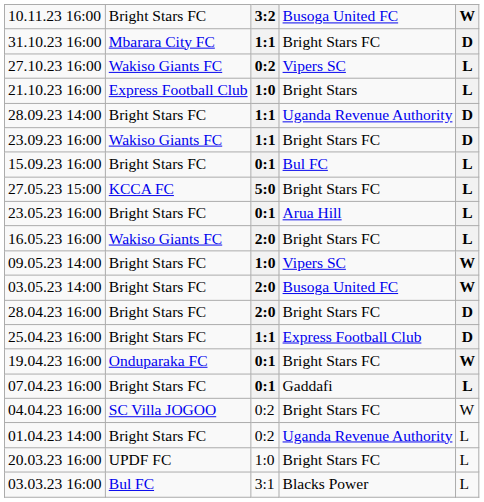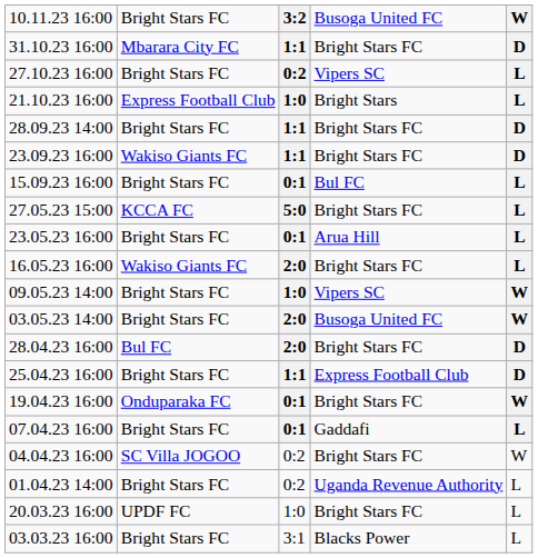 <table class="wikitable">
 <tr>
 <td>10.11.23 16:00</td>
 <td>Bright Stars FC</td>
 <th>3:2</th>
 <td><a href='#'>Busoga United FC</a></td>
 <th>W</th>
 </tr>
 <tr>
 <td>31.10.23 16:00</td>
 <td><a href='#'>Mbarara City FC</a></td>
 <th>1:1</th>
 <td>Bright Stars FC</td>
 <th>D</th>
 </tr>
 <tr>
 <td>27.10.23 16:00</td>
-<td><a href='#'>Wakiso Giants FC</a></td>
+<td>Bright Stars FC</td>
 <th>0:2</th>
 <td><a href='#'>Vipers SC</a></td>
 <th>L</th>
 </tr>
 <tr>
 <td>21.10.23 16:00</td>
 <td><a href='#'>Express Football Club</a></td>
 <th>1:0</th>
 <td>Bright Stars</td>
 <th>L</th>
 </tr>
 <tr>
 <td>28.09.23 14:00</td>
 <td>Bright Stars FC</td>
 <th>1:1</th>
-<td><a href='#'>Uganda Revenue Authority</a></td>
+<td>Bright Stars FC</td>
 <th>D</th>
 </tr>
 <tr>
 <td>23.09.23 16:00</td>
 <td><a href='#'>Wakiso Giants FC</a></td>
 <th>1:1</th>
 <td>Bright Stars FC</td>
 <th>D</th>
 </tr>
 <tr>
 <td>15.09.23 16:00</td>
 <td>Bright Stars FC</td>
 <th>0:1</th>
 <td><a href='#'>Bul FC</a></td>
 <th>L</th>
 </tr>
 <tr>
 <td>27.05.23 15:00</td>
 <td><a href='#'>KCCA FC</a></td>
 <th>5:0</th>
 <td>Bright Stars FC</td>
 <th>L</th>
 </tr>
 <tr>
 <td>23.05.23 16:00</td>
 <td>Bright Stars FC</td>
 <th>0:1</th>
 <td><a href='#'>Arua Hill</a></td>
 <th>L</th>
 </tr>
 <tr>
 <td>16.05.23 16:00</td>
 <td><a href='#'>Wakiso Giants FC</a></td>
 <th>2:0</th>
 <td>Bright Stars FC</td>
 <th>L</th>
 </tr>
 <tr>
 <td>09.05.23 14:00</td>
 <td>Bright Stars FC</td>
 <th>1:0</th>
 <td><a href='#'>Vipers SC</a></td>
 <th>W</th>
 </tr>
 <tr>
 <td>03.05.23 14:00</td>
 <td>Bright Stars FC</td>
 <th>2:0</th>
 <td><a href='#'>Busoga United FC</a></td>
 <th>W</th>
 </tr>
 <tr>
 <td>28.04.23 16:00</td>
-<td>Bright Stars FC</td>
+<td><a href='#'>Bul FC</a></td>
 <th>2:0</th>
 <td>Bright Stars FC</td>
 <th>D</th>
 </tr>
 <tr>
 <td>25.04.23 16:00</td>
 <td>Bright Stars FC</td>
 <th>1:1</th>
 <td><a href='#'>Express Football Club</a></td>
 <th>D</th>
 </tr>
 <tr>
 <td>19.04.23 16:00</td>
 <td><a href='#'>Onduparaka FC</a></td>
 <th>0:1</th>
 <td>Bright Stars FC</td>
 <th>W</th>
 </tr>
 <tr>
 <td>07.04.23 16:00</td>
 <td>Bright Stars FC</td>
 <th>0:1</th>
 <td>Gaddafi</td>
 <th>L</th>
 </tr>
 <tr>
 <td>04.04.23 16:00</td>
 <td><a href='#'>SC Villa JOGOO</a></td>
 <td>0:2</td>
 <td>Bright Stars FC</td>
 <td>W</td>
 </tr>
 <tr>
 <td>01.04.23 14:00</td>
 <td>Bright Stars FC</td>
 <td>0:2</td>
 <td><a href='#'>Uganda Revenue Authority</a></td>
 <td>L</td>
 </tr>
 <tr>
 <td>20.03.23 16:00</td>
 <td>UPDF FC</td>
 <td>1:0</td>
 <td>Bright Stars FC</td>
 <td>L</td>
 </tr>
 <tr>
 <td>03.03.23 16:00</td>
-<td><a href='#'>Bul FC</a></td>
+<td>Bright Stars FC</td>
 <td>3:1</td>
 <td>Blacks Power</td>
 <td>L</td>
 </tr>
 </table>
